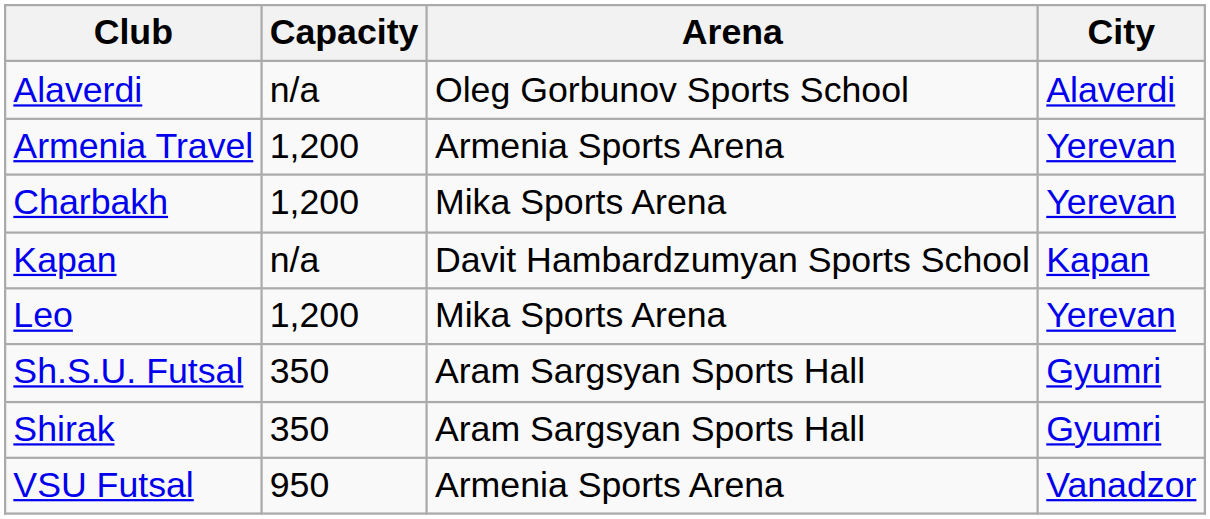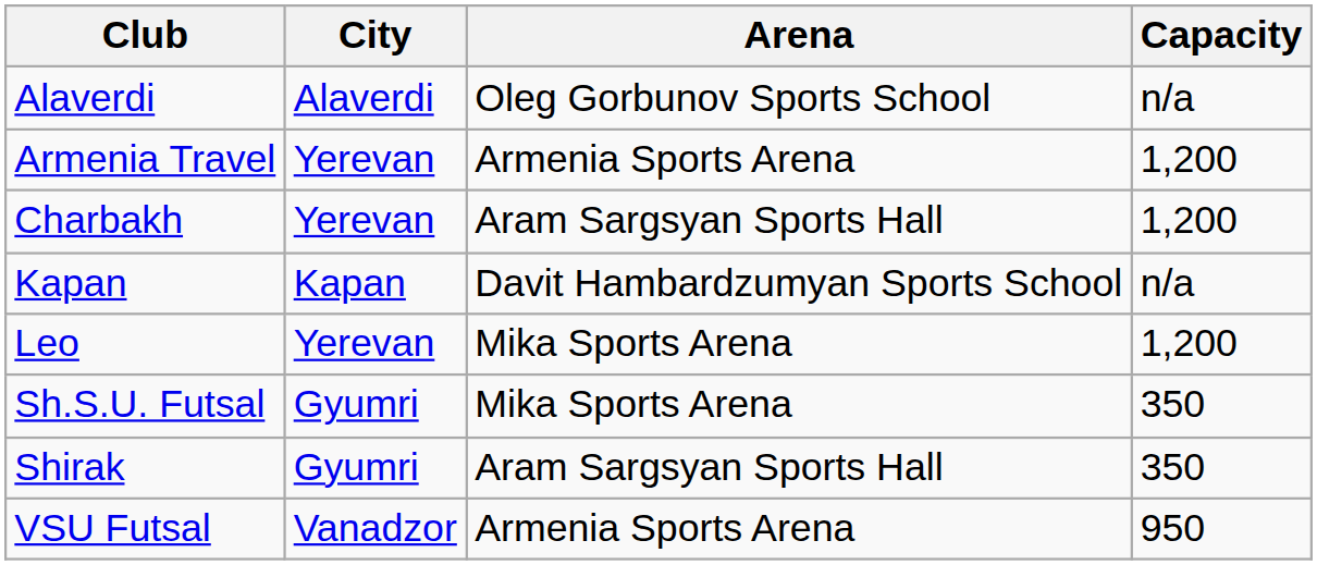 <table class="wikitable sortable">
 <tr>
 <th>Club</th>
+<th>City</th>
+<th>Arena</th>
 <th>Capacity</th>
-<th>Arena</th>
-<th>City</th>
 </tr>
 <tr>
 <td><a href='#'>Alaverdi</a></td>
+<td><a href='#'>Alaverdi</a></td>
+<td>Oleg Gorbunov Sports School</td>
 <td>n/a</td>
-<td>Oleg Gorbunov Sports School</td>
-<td><a href='#'>Alaverdi</a></td>
 </tr>
 <tr>
 <td><a href='#'>Armenia Travel</a></td>
+<td><a href='#'>Yerevan</a></td>
+<td>Armenia Sports Arena</td>
 <td>1,200</td>
-<td>Armenia Sports Arena</td>
-<td><a href='#'>Yerevan</a></td>
 </tr>
 <tr>
 <td><a href='#'>Charbakh</a></td>
+<td><a href='#'>Yerevan</a></td>
+<td>Aram Sargsyan Sports Hall</td>
 <td>1,200</td>
-<td>Mika Sports Arena</td>
-<td><a href='#'>Yerevan</a></td>
 </tr>
 <tr>
 <td><a href='#'>Kapan</a></td>
+<td><a href='#'>Kapan</a></td>
+<td>Davit Hambardzumyan Sports School</td>
 <td>n/a</td>
-<td>Davit Hambardzumyan Sports School</td>
-<td><a href='#'>Kapan</a></td>
 </tr>
 <tr>
 <td><a href='#'>Leo</a></td>
+<td><a href='#'>Yerevan</a></td>
+<td>Mika Sports Arena</td>
 <td>1,200</td>
-<td>Mika Sports Arena</td>
-<td><a href='#'>Yerevan</a></td>
 </tr>
 <tr>
 <td><a href='#'>Sh.S.U. Futsal</a></td>
+<td><a href='#'>Gyumri</a></td>
+<td>Mika Sports Arena</td>
 <td>350</td>
-<td>Aram Sargsyan Sports Hall</td>
-<td><a href='#'>Gyumri</a></td>
 </tr>
 <tr>
 <td><a href='#'>Shirak</a></td>
+<td><a href='#'>Gyumri</a></td>
+<td>Aram Sargsyan Sports Hall</td>
 <td>350</td>
-<td>Aram Sargsyan Sports Hall</td>
-<td><a href='#'>Gyumri</a></td>
 </tr>
 <tr>
 <td><a href='#'>VSU Futsal</a></td>
+<td><a href='#'>Vanadzor</a></td>
+<td>Armenia Sports Arena</td>
 <td>950</td>
-<td>Armenia Sports Arena</td>
-<td><a href='#'>Vanadzor</a></td>
 </tr>
 </table>
